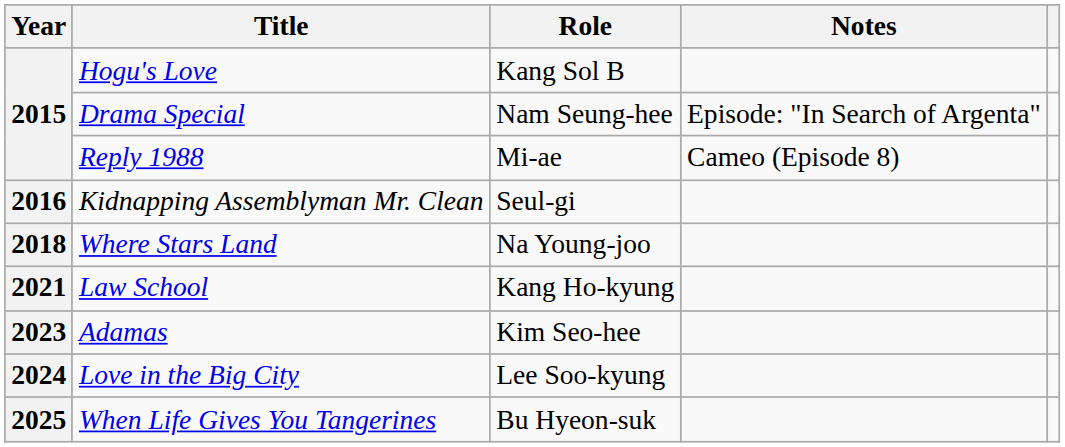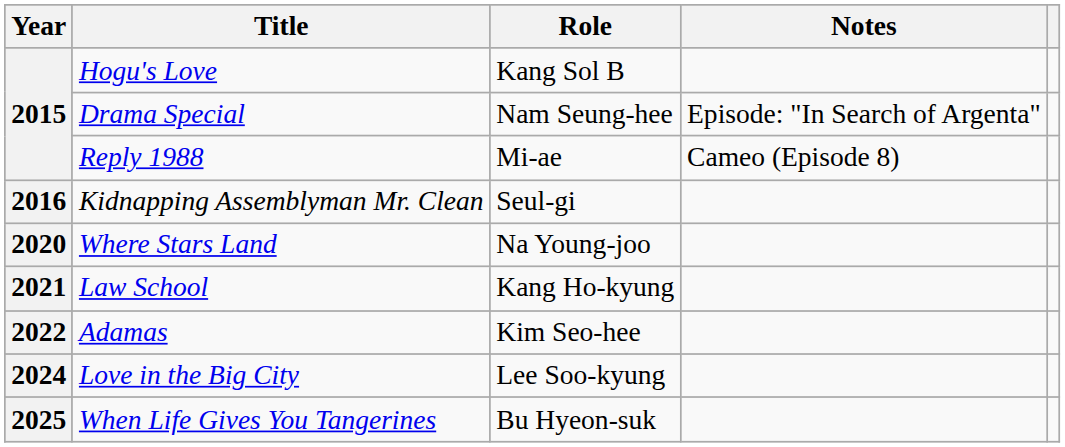 <table class="wikitable sortable plainrowheaders">
 <tr>
 <th scope="col">Year</th>
 <th scope="col">Title</th>
 <th scope="col">Role</th>
 <th scope="col">Notes</th>
 <th scope="col" class="unsortable"></th>
 </tr>
 <tr>
 <th scope="row" rowspan="3">2015</th>
 <td><em><a href='#'>Hogu's Love</a></em></td>
 <td>Kang Sol B</td>
 <td></td>
 <td></td>
 </tr>
 <tr>
 <td><em><a href='#'>Drama Special</a></em></td>
 <td>Nam Seung-hee</td>
 <td>Episode: "In Search of Argenta"</td>
 <td></td>
 </tr>
 <tr>
 <td><em><a href='#'>Reply 1988</a></em></td>
 <td>Mi-ae</td>
 <td>Cameo (Episode 8)</td>
 <td></td>
 </tr>
 <tr>
 <th scope="row">2016</th>
 <td><em>Kidnapping Assemblyman Mr. Clean</em></td>
 <td>Seul-gi</td>
 <td></td>
 <td></td>
 </tr>
 <tr>
-<th scope="row">2018</th>
+<th scope="row">2020</th>
 <td><em><a href='#'>Where Stars Land</a></em></td>
 <td>Na Young-joo</td>
 <td></td>
 <td></td>
 </tr>
 <tr>
 <th scope="row">2021</th>
 <td><em><a href='#'>Law School</a></em></td>
 <td>Kang Ho-kyung</td>
 <td></td>
 <td></td>
 </tr>
 <tr>
-<th scope="row">2023</th>
+<th scope="row">2022</th>
 <td><em><a href='#'>Adamas</a></em></td>
 <td>Kim Seo-hee</td>
 <td></td>
 <td></td>
 </tr>
 <tr>
 <th scope="row">2024</th>
 <td><em><a href='#'>Love in the Big City</a></em></td>
 <td>Lee Soo-kyung</td>
 <td></td>
 <td></td>
 </tr>
 <tr>
 <th scope="row">2025</th>
 <td><em><a href='#'>When Life Gives You Tangerines</a></em></td>
 <td>Bu Hyeon-suk</td>
 <td></td>
 <td></td>
 </tr>
 </table>
